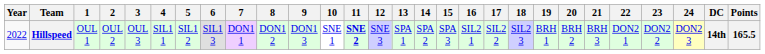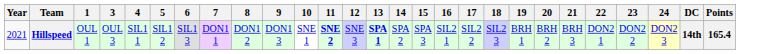 <table class="wikitable" style="text-align:center; font-size:85%">
 <tr>
 <th>Year</th>
 <th>Team</th>
 <th>1</th>
-<th>2</th>
 <th>3</th>
 <th>4</th>
 <th>5</th>
 <th>6</th>
 <th>7</th>
 <th>8</th>
 <th>9</th>
 <th>10</th>
 <th>11</th>
 <th>12</th>
 <th>13</th>
 <th>14</th>
 <th>15</th>
 <th>16</th>
 <th>17</th>
 <th>18</th>
 <th>19</th>
 <th>20</th>
 <th>21</th>
 <th>22</th>
 <th>23</th>
 <th>24</th>
 <th>DC</th>
 <th>Points</th>
 </tr>
 <tr>
-<td><a href='#'>2022</a></td>
+<td><a href='#'>2021</a></td>
 <th nowrap><a href='#'>Hillspeed</a></th>
 <td style="background:#DFFFDF;"><a href='#'>OUL<br>1</a><br></td>
-<td style="background:#DFFFDF;"><a href='#'>OUL<br>2</a><br></td>
 <td style="background:#DFFFDF;"><a href='#'>OUL<br>3</a><br></td>
 <td style="background:#DFFFDF;"><a href='#'>SIL1<br>1</a><br></td>
 <td style="background:#DFFFDF;"><a href='#'>SIL1<br>2</a><br></td>
 <td style="background:#DFDFDF;"><a href='#'>SIL1<br>3</a><br></td>
 <td style="background:#EFCFFF;"><a href='#'>DON1<br>1</a><br></td>
 <td style="background:#DFFFDF;"><a href='#'>DON1<br>2</a><br></td>
 <td style="background:#DFFFDF;"><a href='#'>DON1<br>3</a><br></td>
 <td style="background:#FFFFFF;"><a href='#'>SNE<br>1</a><br></td>
 <td style="background:#DFFFDF;"><strong><a href='#'>SNE<br>2</a><br></strong></td>
 <td style="background:#CFCFFF;"><a href='#'>SNE<br>3</a><br></td>
-<td style="background:#DFFFDF;"><a href='#'>SPA<br>1</a><br></td>
+<td style="background:#DFFFDF;"><strong><a href='#'>SPA<br>1</a><br></strong></td>
 <td style="background:#DFFFDF;"><a href='#'>SPA<br>2</a><br></td>
 <td style="background:#DFFFDF;"><a href='#'>SPA<br>3</a><br></td>
 <td style="background:#DFFFDF;"><a href='#'>SIL2<br>1</a><br></td>
 <td style="background:#DFFFDF;"><a href='#'>SIL2<br>2</a><br></td>
 <td style="background:#CFCFFF;"><a href='#'>SIL2<br>3</a><br></td>
 <td style="background:#DFFFDF;"><a href='#'>BRH<br>1</a><br></td>
 <td style="background:#DFFFDF;"><a href='#'>BRH<br>2</a><br></td>
 <td style="background:#DFFFDF;"><a href='#'>BRH<br>3</a><br></td>
 <td style="background:#DFFFDF;"><a href='#'>DON2<br>1</a><br></td>
 <td style="background:#DFFFDF;"><a href='#'>DON2<br>2</a><br></td>
 <td style="background:#FFFFBF;"><a href='#'>DON2<br>3</a><br></td>
 <th>14th</th>
-<th>165.5</th>
+<th>165.4</th>
 </tr>
 </table>
